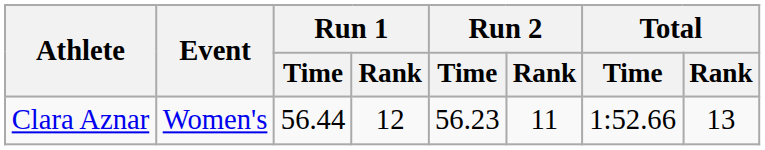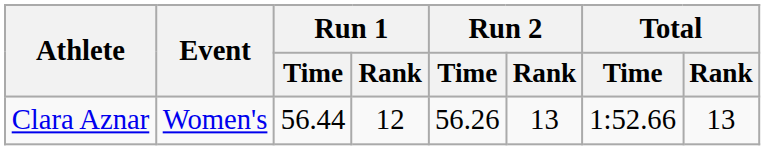 <table class="wikitable" style="font-size:90%">
 <tr>
 <th rowspan="2">Athlete</th>
 <th rowspan="2">Event</th>
 <th colspan="2">Run 1</th>
 <th colspan="2">Run 2</th>
 <th colspan="2">Total</th>
 </tr>
 <tr style="font-size:95%">
 <th>Time</th>
 <th>Rank</th>
 <th>Time</th>
 <th>Rank</th>
 <th>Time</th>
 <th>Rank</th>
 </tr>
 <tr align=center>
 <td align=left><a href='#'>Clara Aznar</a></td>
 <td align=left><a href='#'>Women's</a></td>
 <td>56.44</td>
 <td>12</td>
-<td>56.23</td>
-<td>11</td>
+<td>56.26</td>
+<td>13</td>
 <td>1:52.66</td>
 <td>13</td>
 </tr>
 </table>
